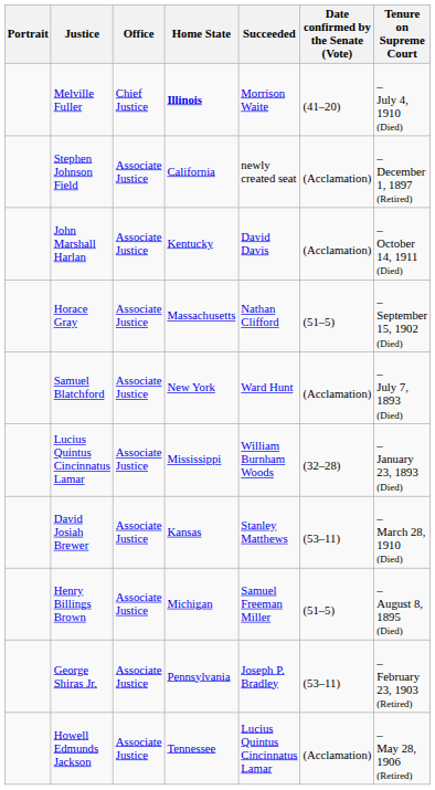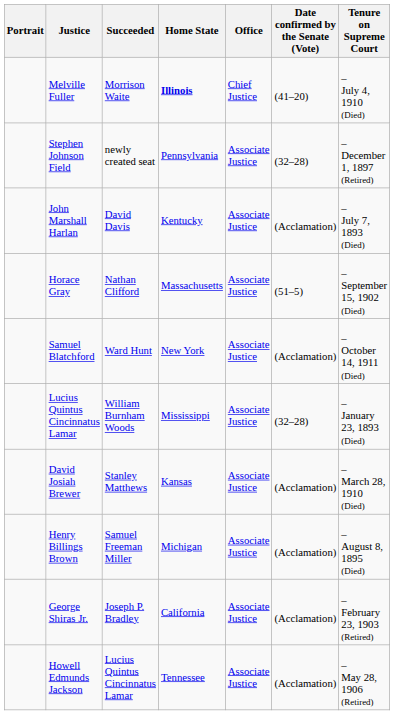 <table class="wikitable sortable">
 <tr>
 <th scope="col" style="width: 10px;">Portrait</th>
 <th scope="col" style="width: 10px;">Justice</th>
+<th scope="col" style="width: 10px;">Succeeded</th>
+<th scope="col" style="width: 10px;">Home State</th>
 <th scope="col" style="width: 10px;">Office</th>
-<th scope="col" style="width: 10px;">Home State</th>
-<th scope="col" style="width: 10px;">Succeeded</th>
 <th scope="col" style="width: 10px;">Date confirmed by the Senate<br>(Vote)</th>
 <th scope="col" style="width: 10px;">Tenure on Supreme Court</th>
 </tr>
 <tr>
 <td></td>
 <td><a href='#'>Melville Fuller</a></td>
+<td><a href='#'>Morrison Waite</a></td>
+<td><strong><a href='#'>Illinois</a></strong></td>
 <td><a href='#'>Chief Justice</a></td>
-<td><strong><a href='#'>Illinois</a></strong></td>
-<td><a href='#'>Morrison Waite</a></td>
 <td><br>(41–20)</td>
 <td><br>–<br>July 4, 1910<br><small>(Died)</small></td>
 </tr>
 <tr>
 <td></td>
 <td><a href='#'>Stephen Johnson Field</a></td>
+<td>newly created seat</td>
+<td><a href='#'>Pennsylvania</a></td>
 <td><a href='#'>Associate Justice</a></td>
-<td><a href='#'>California</a></td>
-<td>newly created seat</td>
-<td><br>(Acclamation)</td>
+<td><br>(32–28)</td>
 <td><br>–<br>December 1, 1897<br><small>(Retired)</small></td>
 </tr>
 <tr>
 <td></td>
 <td><a href='#'>John Marshall Harlan</a></td>
+<td><a href='#'>David Davis</a></td>
+<td><a href='#'>Kentucky</a></td>
 <td><a href='#'>Associate Justice</a></td>
-<td><a href='#'>Kentucky</a></td>
-<td><a href='#'>David Davis</a></td>
 <td><br>(Acclamation)</td>
-<td><br>–<br>October 14, 1911<br><small>(Died)</small></td>
+<td><br>–<br>July 7, 1893<br><small>(Died)</small></td>
 </tr>
 <tr>
 <td></td>
 <td><a href='#'>Horace Gray</a></td>
+<td><a href='#'>Nathan Clifford</a></td>
+<td><a href='#'>Massachusetts</a></td>
 <td><a href='#'>Associate Justice</a></td>
-<td><a href='#'>Massachusetts</a></td>
-<td><a href='#'>Nathan Clifford</a></td>
 <td><br>(51–5)</td>
 <td><br>–<br>September 15, 1902<br><small>(Died)</small></td>
 </tr>
 <tr>
 <td></td>
 <td><a href='#'>Samuel Blatchford</a></td>
+<td><a href='#'>Ward Hunt</a></td>
+<td><a href='#'>New York</a></td>
 <td><a href='#'>Associate Justice</a></td>
-<td><a href='#'>New York</a></td>
-<td><a href='#'>Ward Hunt</a></td>
 <td><br>(Acclamation)</td>
-<td><br>–<br>July 7, 1893<br><small>(Died)</small></td>
+<td><br>–<br>October 14, 1911<br><small>(Died)</small></td>
 </tr>
 <tr>
 <td></td>
 <td><a href='#'>Lucius Quintus Cincinnatus Lamar</a></td>
+<td><a href='#'>William Burnham Woods</a></td>
+<td><a href='#'>Mississippi</a></td>
 <td><a href='#'>Associate Justice</a></td>
-<td><a href='#'>Mississippi</a></td>
-<td><a href='#'>William Burnham Woods</a></td>
 <td><br>(32–28)</td>
 <td><br>–<br>January 23, 1893<br><small>(Died)</small></td>
 </tr>
 <tr>
 <td></td>
 <td><a href='#'>David Josiah Brewer</a></td>
+<td><a href='#'>Stanley Matthews</a></td>
+<td><a href='#'>Kansas</a></td>
 <td><a href='#'>Associate Justice</a></td>
-<td><a href='#'>Kansas</a></td>
-<td><a href='#'>Stanley Matthews</a></td>
-<td><br>(53–11)</td>
+<td><br>(Acclamation)</td>
 <td><br>–<br>March 28, 1910<br><small>(Died)</small></td>
 </tr>
 <tr>
 <td></td>
 <td><a href='#'>Henry Billings Brown</a></td>
+<td><a href='#'>Samuel Freeman Miller</a></td>
+<td><a href='#'>Michigan</a></td>
 <td><a href='#'>Associate Justice</a></td>
-<td><a href='#'>Michigan</a></td>
-<td><a href='#'>Samuel Freeman Miller</a></td>
-<td><br>(51–5)</td>
+<td><br>(Acclamation)</td>
 <td><br>–<br>August 8, 1895<br><small>(Died)</small></td>
 </tr>
 <tr>
 <td></td>
 <td><a href='#'>George Shiras Jr.</a></td>
+<td><a href='#'>Joseph P. Bradley</a></td>
+<td><a href='#'>California</a></td>
 <td><a href='#'>Associate Justice</a></td>
-<td><a href='#'>Pennsylvania</a></td>
-<td><a href='#'>Joseph P. Bradley</a></td>
-<td><br>(53–11)</td>
+<td><br>(Acclamation)</td>
 <td><br>–<br>February 23, 1903<br><small>(Retired)</small></td>
 </tr>
 <tr>
 <td></td>
 <td><a href='#'>Howell Edmunds Jackson</a></td>
+<td><a href='#'>Lucius Quintus Cincinnatus Lamar</a></td>
+<td><a href='#'>Tennessee</a></td>
 <td><a href='#'>Associate Justice</a></td>
-<td><a href='#'>Tennessee</a></td>
-<td><a href='#'>Lucius Quintus Cincinnatus Lamar</a></td>
 <td><br>(Acclamation)</td>
 <td><br>–<br>May 28, 1906<br><small>(Retired)</small></td>
 </tr>
 </table>
